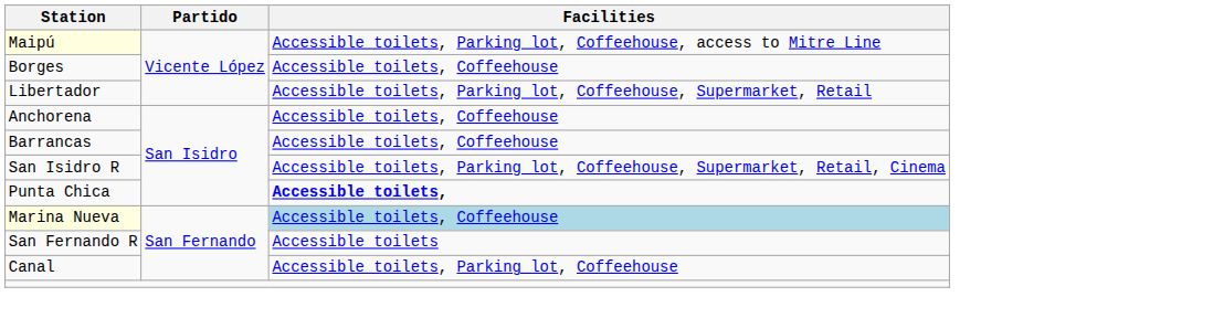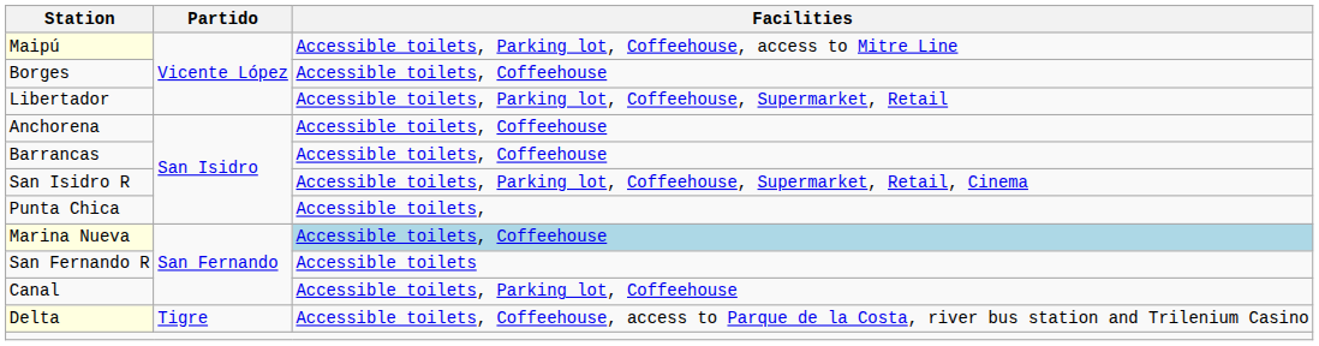 <table class="wikitable sortable" style="text-align:left">
 <tr>
 <th>Station</th>
 <th>Partido</th>
 <th>Facilities</th>
 </tr>
 <tr>
 <td style="background:lightyellow;">Maipú</td>
 <td rowspan=3><a href='#'>Vicente López</a></td>
 <td><a href='#'>Accessible toilets</a>, <a href='#'>Parking lot</a>, <a href='#'>Coffeehouse</a>, access to <a href='#'>Mitre Line</a></td>
 </tr>
 <tr>
 <td>Borges</td>
 <td><a href='#'>Accessible toilets</a>, <a href='#'>Coffeehouse</a></td>
 </tr>
 <tr>
 <td>Libertador</td>
 <td><a href='#'>Accessible toilets</a>, <a href='#'>Parking lot</a>, <a href='#'>Coffeehouse</a>, <a href='#'>Supermarket</a>, <a href='#'>Retail</a></td>
 </tr>
 <tr>
 <td>Anchorena</td>
 <td rowspan=4><a href='#'>San Isidro</a></td>
 <td><a href='#'>Accessible toilets</a>, <a href='#'>Coffeehouse</a></td>
 </tr>
 <tr>
 <td>Barrancas</td>
 <td><a href='#'>Accessible toilets</a>, <a href='#'>Coffeehouse</a></td>
 </tr>
 <tr>
 <td>San Isidro R</td>
 <td><a href='#'>Accessible toilets</a>, <a href='#'>Parking lot</a>, <a href='#'>Coffeehouse</a>, <a href='#'>Supermarket</a>, <a href='#'>Retail</a>, <a href='#'>Cinema</a></td>
 </tr>
 <tr>
 <td>Punta Chica</td>
-<td><strong><a href='#'>Accessible toilets</a>,</strong></td>
+<td><a href='#'>Accessible toilets</a>,</td>
 </tr>
 <tr>
 <td style="background:lightyellow;">Marina Nueva</td>
 <td rowspan=3><a href='#'>San Fernando</a></td>
 <td style="background: lightblue;"><a href='#'>Accessible toilets</a>, <a href='#'>Coffeehouse</a></td>
 </tr>
 <tr>
 <td>San Fernando R</td>
 <td><a href='#'>Accessible toilets</a></td>
 </tr>
 <tr>
 <td>Canal</td>
 <td><a href='#'>Accessible toilets</a>, <a href='#'>Parking lot</a>, <a href='#'>Coffeehouse</a></td>
 </tr>
 <tr>
+<td style="background:lightyellow;">Delta </td>
+<td><a href='#'>Tigre</a></td>
+<td><a href='#'>Accessible toilets</a>, <a href='#'>Coffeehouse</a>, access to <a href='#'>Parque de la Costa</a>, river bus station  and Trilenium Casino</td>
+</tr>
+<tr>
 <td colspan=3></td>
 </tr>
 </table>
